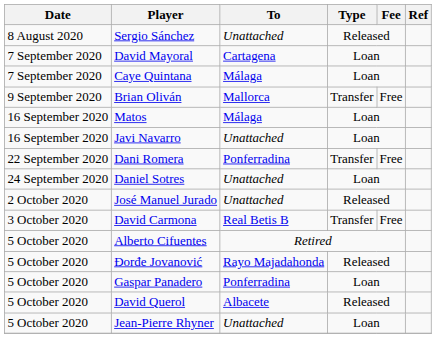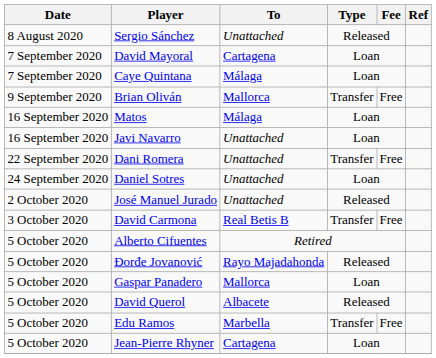 <table class="wikitable">
 <tr>
 <th>Date</th>
 <th>Player</th>
 <th>To</th>
 <th>Type</th>
 <th>Fee</th>
 <th>Ref</th>
 </tr>
 <tr>
 <td>8 August 2020</td>
 <td> <a href='#'>Sergio Sánchez</a></td>
 <td><em>Unattached</em></td>
 <td align=center colspan=2>Released</td>
 <td align=center></td>
 </tr>
 <tr>
 <td>7 September 2020</td>
 <td> <a href='#'>David Mayoral</a></td>
 <td><a href='#'>Cartagena</a></td>
 <td align=center colspan=2>Loan</td>
 <td align=center></td>
 </tr>
 <tr>
 <td>7 September 2020</td>
 <td> <a href='#'>Caye Quintana</a></td>
 <td><a href='#'>Málaga</a></td>
 <td align=center colspan=2>Loan</td>
 <td align=center></td>
 </tr>
 <tr>
 <td>9 September 2020</td>
 <td> <a href='#'>Brian Oliván</a></td>
 <td><a href='#'>Mallorca</a></td>
 <td align=center>Transfer</td>
 <td align=center>Free</td>
 <td align=center></td>
 </tr>
 <tr>
 <td>16 September 2020</td>
 <td> <a href='#'>Matos</a></td>
 <td><a href='#'>Málaga</a></td>
 <td align=center colspan=2>Loan</td>
 <td align=center></td>
 </tr>
 <tr>
 <td>16 September 2020</td>
 <td> <a href='#'>Javi Navarro</a></td>
 <td><em>Unattached</em></td>
 <td align=center colspan=2>Loan</td>
 <td align=center></td>
 </tr>
 <tr>
 <td>22 September 2020</td>
 <td> <a href='#'>Dani Romera</a></td>
-<td><a href='#'>Ponferradina</a></td>
+<td><em>Unattached</em></td>
 <td align=center>Transfer</td>
 <td align=center>Free</td>
 <td align=center></td>
 </tr>
 <tr>
 <td>24 September 2020</td>
 <td> <a href='#'>Daniel Sotres</a></td>
 <td><em>Unattached</em></td>
 <td align=center colspan=2>Loan</td>
 <td align=center></td>
 </tr>
 <tr>
 <td>2 October 2020</td>
 <td> <a href='#'>José Manuel Jurado</a></td>
 <td><em>Unattached</em></td>
 <td align=center colspan=2>Released</td>
 <td align=center></td>
 </tr>
 <tr>
 <td>3 October 2020</td>
 <td> <a href='#'>David Carmona</a></td>
 <td><a href='#'>Real Betis B</a></td>
 <td align=center>Transfer</td>
 <td align=center>Free</td>
 <td align=center></td>
 </tr>
 <tr>
 <td>5 October 2020</td>
 <td> <a href='#'>Alberto Cifuentes</a></td>
 <td colspan=3 align=center><em>Retired</em></td>
 <td align=center></td>
 </tr>
 <tr>
 <td>5 October 2020</td>
 <td> <a href='#'>Đorđe Jovanović</a></td>
 <td><a href='#'>Rayo Majadahonda</a></td>
 <td align=center colspan=2>Released</td>
 <td align=center></td>
 </tr>
 <tr>
 <td>5 October 2020</td>
 <td> <a href='#'>Gaspar Panadero</a></td>
-<td><a href='#'>Ponferradina</a></td>
+<td><a href='#'>Mallorca</a></td>
 <td align=center colspan=2>Loan</td>
 <td align=center></td>
 </tr>
 <tr>
 <td>5 October 2020</td>
 <td> <a href='#'>David Querol</a></td>
 <td><a href='#'>Albacete</a></td>
 <td align=center colspan=2>Released</td>
 <td align=center></td>
 </tr>
 <tr>
 <td>5 October 2020</td>
+<td> <a href='#'>Edu Ramos</a></td>
+<td><a href='#'>Marbella</a></td>
+<td align=center>Transfer</td>
+<td align=center>Free</td>
+<td align=center></td>
+</tr>
+<tr>
+<td>5 October 2020</td>
 <td> <a href='#'>Jean-Pierre Rhyner</a></td>
-<td><em>Unattached</em></td>
+<td><a href='#'>Cartagena</a></td>
 <td align=center colspan=2>Loan</td>
 <td align=center></td>
 </tr>
 <tr>
 </tr>
 </table>
